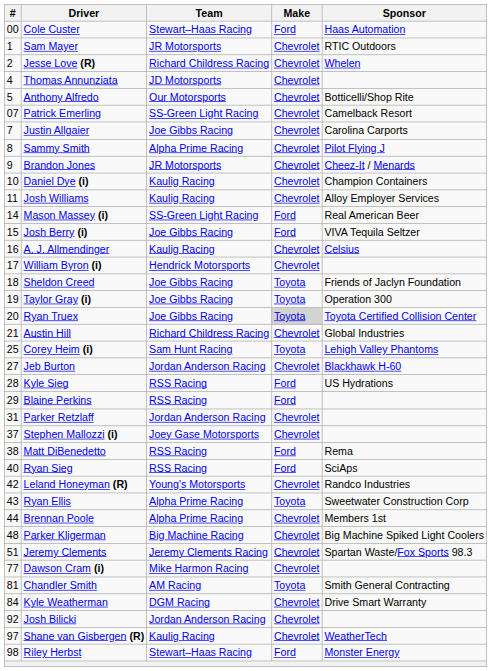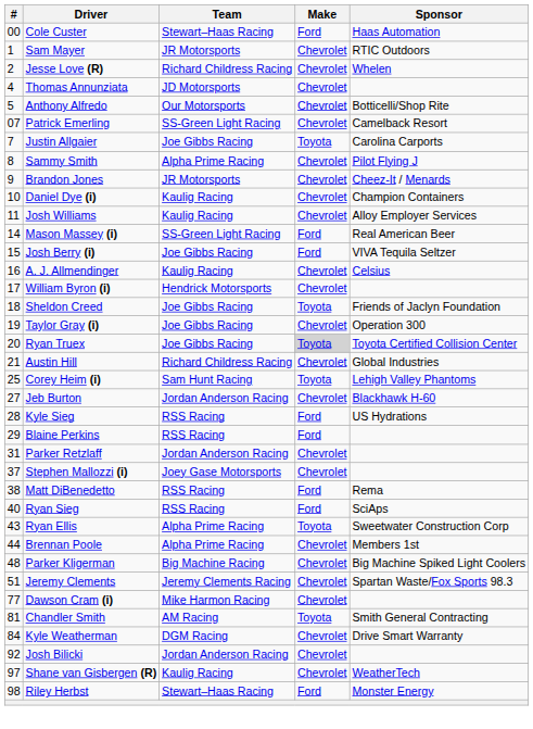 <table class="wikitable" style="font-size: 95%;">
 <tr>
 <th>#</th>
 <th>Driver</th>
 <th>Team</th>
 <th>Make</th>
 <th>Sponsor</th>
 </tr>
 <tr>
 <td>00</td>
 <td><a href='#'>Cole Custer</a></td>
 <td><a href='#'>Stewart–Haas Racing</a></td>
 <td><a href='#'>Ford</a></td>
 <td><a href='#'>Haas Automation</a></td>
 </tr>
 <tr>
 <td>1</td>
 <td><a href='#'>Sam Mayer</a></td>
 <td><a href='#'>JR Motorsports</a></td>
 <td><a href='#'>Chevrolet</a></td>
 <td>RTIC Outdoors</td>
 </tr>
 <tr>
 <td>2</td>
 <td><a href='#'>Jesse Love</a> <strong>(R)</strong></td>
 <td nowrap><a href='#'>Richard Childress Racing</a></td>
 <td><a href='#'>Chevrolet</a></td>
 <td><a href='#'>Whelen</a></td>
 </tr>
 <tr>
 <td>4</td>
 <td><a href='#'>Thomas Annunziata</a></td>
 <td><a href='#'>JD Motorsports</a></td>
 <td><a href='#'>Chevrolet</a></td>
 <td></td>
 </tr>
 <tr>
 <td>5</td>
 <td><a href='#'>Anthony Alfredo</a></td>
 <td><a href='#'>Our Motorsports</a></td>
 <td><a href='#'>Chevrolet</a></td>
 <td>Botticelli/Shop Rite</td>
 </tr>
 <tr>
 <td>07</td>
 <td><a href='#'>Patrick Emerling</a></td>
 <td><a href='#'>SS-Green Light Racing</a></td>
 <td><a href='#'>Chevrolet</a></td>
 <td>Camelback Resort</td>
 </tr>
 <tr>
 <td>7</td>
 <td><a href='#'>Justin Allgaier</a></td>
 <td><a href='#'>Joe Gibbs Racing</a></td>
-<td><a href='#'>Chevrolet</a></td>
+<td><a href='#'>Toyota</a></td>
 <td>Carolina Carports</td>
 </tr>
 <tr>
 <td>8</td>
 <td><a href='#'>Sammy Smith</a></td>
 <td><a href='#'>Alpha Prime Racing</a></td>
 <td><a href='#'>Chevrolet</a></td>
 <td><a href='#'>Pilot Flying J</a></td>
 </tr>
 <tr>
 <td>9</td>
 <td><a href='#'>Brandon Jones</a></td>
 <td><a href='#'>JR Motorsports</a></td>
 <td><a href='#'>Chevrolet</a></td>
 <td><a href='#'>Cheez-It</a> / <a href='#'>Menards</a></td>
 </tr>
 <tr>
 <td>10</td>
 <td><a href='#'>Daniel Dye</a> <strong>(i)</strong></td>
 <td><a href='#'>Kaulig Racing</a></td>
 <td><a href='#'>Chevrolet</a></td>
 <td>Champion Containers</td>
 </tr>
 <tr>
 <td>11</td>
 <td><a href='#'>Josh Williams</a></td>
 <td><a href='#'>Kaulig Racing</a></td>
 <td><a href='#'>Chevrolet</a></td>
 <td>Alloy Employer Services</td>
 </tr>
 <tr>
 <td>14</td>
 <td><a href='#'>Mason Massey</a> <strong>(i)</strong></td>
 <td><a href='#'>SS-Green Light Racing</a></td>
 <td><a href='#'>Ford</a></td>
 <td>Real American Beer</td>
 </tr>
 <tr>
 <td>15</td>
 <td><a href='#'>Josh Berry</a> <strong>(i)</strong></td>
 <td><a href='#'>Joe Gibbs Racing</a></td>
 <td><a href='#'>Ford</a></td>
 <td>VIVA Tequila Seltzer</td>
 </tr>
 <tr>
 <td>16</td>
 <td><a href='#'>A. J. Allmendinger</a></td>
 <td><a href='#'>Kaulig Racing</a></td>
 <td><a href='#'>Chevrolet</a></td>
 <td><a href='#'>Celsius</a></td>
 </tr>
 <tr>
 <td>17</td>
 <td><a href='#'>William Byron</a> <strong>(i)</strong></td>
 <td><a href='#'>Hendrick Motorsports</a></td>
 <td><a href='#'>Chevrolet</a></td>
 <td></td>
 </tr>
 <tr>
 <td>18</td>
 <td><a href='#'>Sheldon Creed</a></td>
 <td><a href='#'>Joe Gibbs Racing</a></td>
 <td><a href='#'>Toyota</a></td>
 <td>Friends of Jaclyn Foundation</td>
 </tr>
 <tr>
 <td>19</td>
 <td><a href='#'>Taylor Gray</a> <strong>(i)</strong></td>
 <td><a href='#'>Joe Gibbs Racing</a></td>
-<td><a href='#'>Toyota</a></td>
+<td><a href='#'>Chevrolet</a></td>
 <td>Operation 300</td>
 </tr>
 <tr>
 <td>20</td>
 <td><a href='#'>Ryan Truex</a></td>
 <td><a href='#'>Joe Gibbs Racing</a></td>
 <td style="background: lightgrey;"><a href='#'>Toyota</a></td>
 <td><a href='#'>Toyota Certified Collision Center</a></td>
 </tr>
 <tr>
 <td>21</td>
 <td><a href='#'>Austin Hill</a></td>
 <td><a href='#'>Richard Childress Racing</a></td>
 <td><a href='#'>Chevrolet</a></td>
 <td>Global Industries</td>
 </tr>
 <tr>
 <td>25</td>
 <td><a href='#'>Corey Heim</a> <strong>(i)</strong></td>
 <td><a href='#'>Sam Hunt Racing</a></td>
 <td><a href='#'>Toyota</a></td>
 <td><a href='#'>Lehigh Valley Phantoms</a></td>
 </tr>
 <tr>
 <td>27</td>
 <td><a href='#'>Jeb Burton</a></td>
 <td><a href='#'>Jordan Anderson Racing</a></td>
 <td><a href='#'>Chevrolet</a></td>
 <td><a href='#'>Blackhawk H-60</a></td>
 </tr>
 <tr>
 <td>28</td>
 <td><a href='#'>Kyle Sieg</a></td>
 <td><a href='#'>RSS Racing</a></td>
 <td><a href='#'>Ford</a></td>
 <td>US Hydrations</td>
 </tr>
 <tr>
 <td>29</td>
 <td><a href='#'>Blaine Perkins</a></td>
 <td><a href='#'>RSS Racing</a></td>
 <td><a href='#'>Ford</a></td>
 <td></td>
 </tr>
 <tr>
 <td>31</td>
 <td><a href='#'>Parker Retzlaff</a></td>
 <td><a href='#'>Jordan Anderson Racing</a></td>
 <td><a href='#'>Chevrolet</a></td>
 <td></td>
 </tr>
 <tr>
 <td>37</td>
 <td><a href='#'>Stephen Mallozzi</a> <strong>(i)</strong></td>
 <td><a href='#'>Joey Gase Motorsports</a></td>
 <td><a href='#'>Chevrolet</a></td>
 <td></td>
 </tr>
 <tr>
 <td>38</td>
 <td><a href='#'>Matt DiBenedetto</a></td>
 <td><a href='#'>RSS Racing</a></td>
 <td><a href='#'>Ford</a></td>
 <td>Rema</td>
 </tr>
 <tr>
 <td>40</td>
 <td><a href='#'>Ryan Sieg</a></td>
 <td><a href='#'>RSS Racing</a></td>
 <td><a href='#'>Ford</a></td>
 <td>SciAps</td>
-</tr>
-<tr>
-<td>42</td>
-<td><a href='#'>Leland Honeyman</a> <strong>(R)</strong></td>
-<td><a href='#'>Young's Motorsports</a></td>
-<td><a href='#'>Chevrolet</a></td>
-<td>Randco Industries</td>
 </tr>
 <tr>
 <td>43</td>
 <td><a href='#'>Ryan Ellis</a></td>
 <td><a href='#'>Alpha Prime Racing</a></td>
 <td><a href='#'>Toyota</a></td>
 <td>Sweetwater Construction Corp</td>
 </tr>
 <tr>
 <td>44</td>
 <td><a href='#'>Brennan Poole</a></td>
 <td><a href='#'>Alpha Prime Racing</a></td>
 <td><a href='#'>Chevrolet</a></td>
 <td>Members 1st</td>
 </tr>
 <tr>
 <td>48</td>
 <td><a href='#'>Parker Kligerman</a></td>
 <td><a href='#'>Big Machine Racing</a></td>
 <td><a href='#'>Chevrolet</a></td>
 <td nowrap>Big Machine Spiked Light Coolers</td>
 </tr>
 <tr>
 <td>51</td>
 <td><a href='#'>Jeremy Clements</a></td>
 <td nowrap><a href='#'>Jeremy Clements Racing</a></td>
 <td><a href='#'>Chevrolet</a></td>
 <td>Spartan Waste/<a href='#'>Fox Sports</a> 98.3</td>
 </tr>
 <tr>
 <td>77</td>
 <td><a href='#'>Dawson Cram</a> <strong>(i)</strong></td>
 <td><a href='#'>Mike Harmon Racing</a></td>
 <td><a href='#'>Chevrolet</a></td>
 <td></td>
 </tr>
 <tr>
 <td>81</td>
 <td><a href='#'>Chandler Smith</a></td>
 <td><a href='#'>AM Racing</a></td>
 <td><a href='#'>Toyota</a></td>
 <td>Smith General Contracting</td>
 </tr>
 <tr>
 <td>84</td>
 <td><a href='#'>Kyle Weatherman</a></td>
 <td><a href='#'>DGM Racing</a></td>
 <td><a href='#'>Chevrolet</a></td>
 <td>Drive Smart Warranty</td>
 </tr>
 <tr>
 <td>92</td>
 <td><a href='#'>Josh Bilicki</a></td>
 <td><a href='#'>Jordan Anderson Racing</a></td>
 <td><a href='#'>Chevrolet</a></td>
 <td></td>
 </tr>
 <tr>
 <td>97</td>
 <td nowrap><a href='#'>Shane van Gisbergen</a> <strong>(R)</strong></td>
 <td><a href='#'>Kaulig Racing</a></td>
 <td><a href='#'>Chevrolet</a></td>
 <td><a href='#'>WeatherTech</a></td>
 </tr>
 <tr>
 <td>98</td>
 <td><a href='#'>Riley Herbst</a></td>
 <td><a href='#'>Stewart–Haas Racing</a></td>
 <td><a href='#'>Ford</a></td>
 <td><a href='#'>Monster Energy</a></td>
 </tr>
 <tr>
 <th colspan="5"></th>
 </tr>
 </table>
